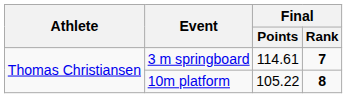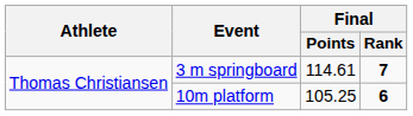 <table class="wikitable" style="font-size:90%">
 <tr>
 <th rowspan="2">Athlete</th>
 <th rowspan="2">Event</th>
 <th colspan=2>Final</th>
 </tr>
 <tr style="font-size:95%">
 <th>Points</th>
 <th>Rank</th>
 </tr>
 <tr align=center>
 <td align=left rowspan=2><a href='#'>Thomas Christiansen</a></td>
 <td align=left><a href='#'>3 m springboard</a></td>
 <td>114.61</td>
 <td><strong>7</strong></td>
 </tr>
 <tr align=center>
 <td align=left rowspan=1><a href='#'>10m platform</a></td>
-<td>105.22</td>
-<td><strong>8</strong></td>
+<td>105.25</td>
+<td><strong>6</strong></td>
 </tr>
 </table>
